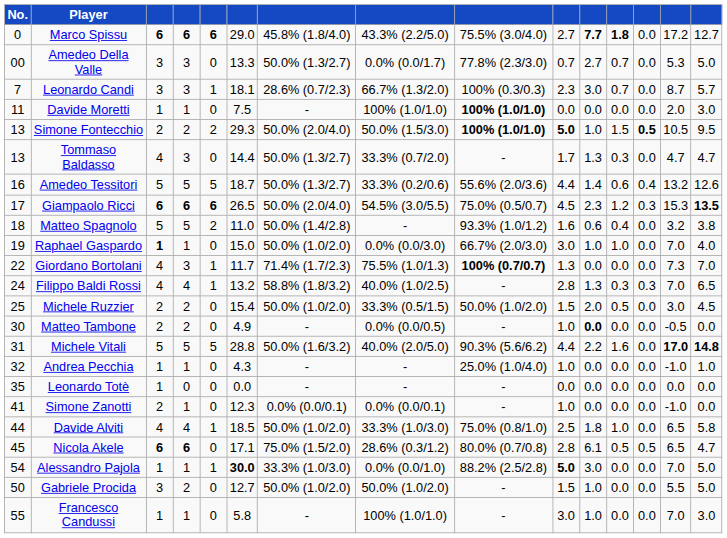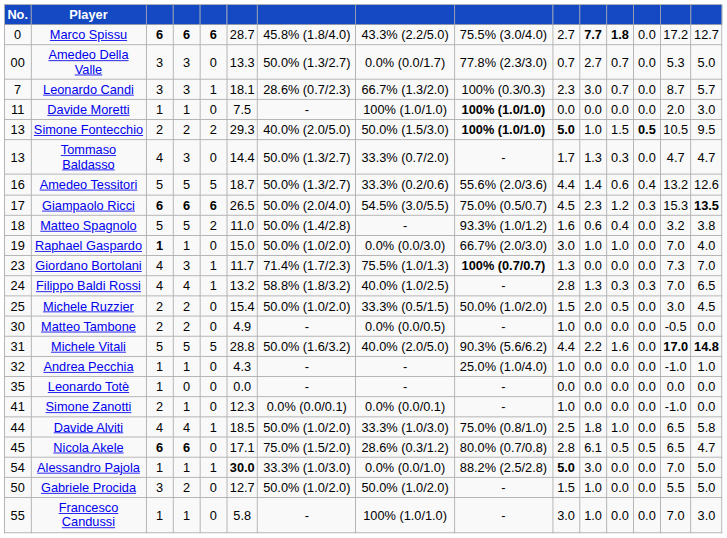 <table class="wikitable sortable" style="text-align:center; font-size:95%">
 <tr>
 <th style="background: #1549C3; color:#ffffff" scope="col">No.</th>
 <th style="background: #1549C3; color:#ffffff" scope="col" width="130">Player</th>
 <th style="background: #1549C3; color:#ffffff" scope="col" width="25px"></th>
 <th style="background: #1549C3; color:#ffffff" scope="col" width="25px"></th>
 <th style="background: #1549C3; color:#ffffff" scope="col" width="25px"></th>
 <th style="background: #1549C3; color:#ffffff" scope="col" width="25px"></th>
 <th style="background: #1549C3; color:#ffffff" scope="col" width="110px"></th>
 <th style="background: #1549C3; color:#ffffff" scope="col" width="110px"></th>
 <th style="background: #1549C3; color:#ffffff" scope="col" width="110px"></th>
 <th style="background: #1549C3; color:#ffffff" scope="col" width="25px"></th>
 <th style="background: #1549C3; color:#ffffff" scope="col" width="25px"></th>
 <th style="background: #1549C3; color:#ffffff" scope="col" width="25px"></th>
 <th style="background: #1549C3; color:#ffffff" scope="col" width="25px"></th>
 <th style="background: #1549C3; color:#ffffff" scope="col" width="25px"></th>
 <th style="background: #1549C3; color:#ffffff" scope="col" width="25px"></th>
 </tr>
 <tr>
 <td>0</td>
 <td><a href='#'>Marco Spissu</a></td>
 <td><strong>6</strong></td>
 <td><strong>6</strong></td>
 <td><strong>6</strong></td>
-<td>29.0</td>
+<td>28.7</td>
 <td>45.8% (1.8/4.0)</td>
 <td>43.3% (2.2/5.0)</td>
 <td>75.5% (3.0/4.0)</td>
 <td>2.7</td>
 <td><strong>7.7</strong></td>
 <td><strong>1.8</strong></td>
 <td>0.0</td>
 <td>17.2</td>
 <td>12.7</td>
 </tr>
 <tr>
 <td>00</td>
 <td><a href='#'>Amedeo Della Valle</a></td>
 <td>3</td>
 <td>3</td>
 <td>0</td>
 <td>13.3</td>
 <td>50.0% (1.3/2.7)</td>
 <td>0.0% (0.0/1.7)</td>
 <td>77.8% (2.3/3.0)</td>
 <td>0.7</td>
 <td>2.7</td>
 <td>0.7</td>
 <td>0.0</td>
 <td>5.3</td>
 <td>5.0</td>
 </tr>
 <tr>
 <td>7</td>
 <td><a href='#'>Leonardo Candi</a></td>
 <td>3</td>
 <td>3</td>
 <td>1</td>
 <td>18.1</td>
 <td>28.6% (0.7/2.3)</td>
 <td>66.7% (1.3/2.0)</td>
 <td>100% (0.3/0.3)</td>
 <td>2.3</td>
 <td>3.0</td>
 <td>0.7</td>
 <td>0.0</td>
 <td>8.7</td>
 <td>5.7</td>
 </tr>
 <tr>
 <td>11</td>
 <td><a href='#'>Davide Moretti</a></td>
 <td>1</td>
 <td>1</td>
 <td>0</td>
 <td>7.5</td>
 <td>-</td>
 <td>100% (1.0/1.0)</td>
 <td><strong>100% (1.0/1.0)</strong></td>
 <td>0.0</td>
 <td>0.0</td>
 <td>0.0</td>
 <td>0.0</td>
 <td>2.0</td>
 <td>3.0</td>
 </tr>
 <tr>
 <td>13</td>
 <td><a href='#'>Simone Fontecchio</a></td>
 <td>2</td>
 <td>2</td>
 <td>2</td>
 <td>29.3</td>
-<td>50.0% (2.0/4.0)</td>
+<td>40.0% (2.0/5.0)</td>
 <td>50.0% (1.5/3.0)</td>
 <td><strong>100% (1.0/1.0)</strong></td>
 <td><strong>5.0</strong></td>
 <td>1.0</td>
 <td>1.5</td>
 <td><strong>0.5</strong></td>
 <td>10.5</td>
 <td>9.5</td>
 </tr>
 <tr>
 <td>13</td>
 <td><a href='#'>Tommaso Baldasso</a></td>
 <td>4</td>
 <td>3</td>
 <td>0</td>
 <td>14.4</td>
 <td>50.0% (1.3/2.7)</td>
 <td>33.3% (0.7/2.0)</td>
 <td>-</td>
 <td>1.7</td>
 <td>1.3</td>
 <td>0.3</td>
 <td>0.0</td>
 <td>4.7</td>
 <td>4.7</td>
 </tr>
 <tr>
 <td>16</td>
 <td><a href='#'>Amedeo Tessitori</a></td>
 <td>5</td>
 <td>5</td>
 <td>5</td>
 <td>18.7</td>
 <td>50.0% (1.3/2.7)</td>
 <td>33.3% (0.2/0.6)</td>
 <td>55.6% (2.0/3.6)</td>
 <td>4.4</td>
 <td>1.4</td>
 <td>0.6</td>
 <td>0.4</td>
 <td>13.2</td>
 <td>12.6</td>
 </tr>
 <tr>
 <td>17</td>
 <td><a href='#'>Giampaolo Ricci</a></td>
 <td><strong>6</strong></td>
 <td><strong>6</strong></td>
 <td><strong>6</strong></td>
 <td>26.5</td>
 <td>50.0% (2.0/4.0)</td>
 <td>54.5% (3.0/5.5)</td>
 <td>75.0% (0.5/0.7)</td>
 <td>4.5</td>
 <td>2.3</td>
 <td>1.2</td>
 <td>0.3</td>
 <td>15.3</td>
 <td><strong>13.5</strong></td>
 </tr>
 <tr>
 <td>18</td>
 <td><a href='#'>Matteo Spagnolo</a></td>
 <td>5</td>
 <td>5</td>
 <td>2</td>
 <td>11.0</td>
 <td>50.0% (1.4/2.8)</td>
 <td>-</td>
 <td>93.3% (1.0/1.2)</td>
 <td>1.6</td>
 <td>0.6</td>
 <td>0.4</td>
 <td>0.0</td>
 <td>3.2</td>
 <td>3.8</td>
 </tr>
 <tr>
 <td>19</td>
 <td><a href='#'>Raphael Gaspardo</a></td>
 <td><strong>1</strong></td>
 <td>1</td>
 <td>0</td>
 <td>15.0</td>
 <td>50.0% (1.0/2.0)</td>
 <td>0.0% (0.0/3.0)</td>
 <td>66.7% (2.0/3.0)</td>
 <td>3.0</td>
 <td>1.0</td>
 <td>1.0</td>
 <td>0.0</td>
 <td>7.0</td>
 <td>4.0</td>
 </tr>
 <tr>
-<td>22</td>
+<td>23</td>
 <td><a href='#'>Giordano Bortolani</a></td>
 <td>4</td>
 <td>3</td>
 <td>1</td>
 <td>11.7</td>
 <td>71.4% (1.7/2.3)</td>
 <td>75.5% (1.0/1.3)</td>
 <td><strong>100% (0.7/0.7)</strong></td>
 <td>1.3</td>
 <td>0.0</td>
 <td>0.0</td>
 <td>0.0</td>
 <td>7.3</td>
 <td>7.0</td>
 </tr>
 <tr>
 <td>24</td>
 <td><a href='#'>Filippo Baldi Rossi</a></td>
 <td>4</td>
 <td>4</td>
 <td>1</td>
 <td>13.2</td>
 <td>58.8% (1.8/3.2)</td>
 <td>40.0% (1.0/2.5)</td>
 <td>-</td>
 <td>2.8</td>
 <td>1.3</td>
 <td>0.3</td>
 <td>0.3</td>
 <td>7.0</td>
 <td>6.5</td>
 </tr>
 <tr>
 <td>25</td>
 <td><a href='#'>Michele Ruzzier</a></td>
 <td>2</td>
 <td>2</td>
 <td>0</td>
 <td>15.4</td>
 <td>50.0% (1.0/2.0)</td>
 <td>33.3% (0.5/1.5)</td>
 <td>50.0% (1.0/2.0)</td>
 <td>1.5</td>
 <td>2.0</td>
 <td>0.5</td>
 <td>0.0</td>
 <td>3.0</td>
 <td>4.5</td>
 </tr>
 <tr>
 <td>30</td>
 <td><a href='#'>Matteo Tambone</a></td>
 <td>2</td>
 <td>2</td>
 <td>0</td>
 <td>4.9</td>
 <td>-</td>
 <td>0.0% (0.0/0.5)</td>
 <td>-</td>
 <td>1.0</td>
-<td><strong>0.0</strong></td>
+<td>0.0</td>
 <td>0.0</td>
 <td>0.0</td>
 <td>-0.5</td>
 <td>0.0</td>
 </tr>
 <tr>
 <td>31</td>
 <td><a href='#'>Michele Vitali</a></td>
 <td>5</td>
 <td>5</td>
 <td>5</td>
 <td>28.8</td>
 <td>50.0% (1.6/3.2)</td>
 <td>40.0% (2.0/5.0)</td>
 <td>90.3% (5.6/6.2)</td>
 <td>4.4</td>
 <td>2.2</td>
 <td>1.6</td>
 <td>0.0</td>
 <td><strong>17.0</strong></td>
 <td><strong>14.8</strong></td>
 </tr>
 <tr>
 <td>32</td>
 <td><a href='#'>Andrea Pecchia</a></td>
 <td>1</td>
 <td>1</td>
 <td>0</td>
 <td>4.3</td>
 <td>-</td>
 <td>-</td>
 <td>25.0% (1.0/4.0)</td>
 <td>1.0</td>
 <td>0.0</td>
 <td>0.0</td>
 <td>0.0</td>
 <td>-1.0</td>
 <td>1.0</td>
 </tr>
 <tr>
 <td>35</td>
 <td><a href='#'>Leonardo Totè</a></td>
 <td>1</td>
 <td>0</td>
 <td>0</td>
 <td>0.0</td>
 <td>-</td>
 <td>-</td>
 <td>-</td>
 <td>0.0</td>
 <td>0.0</td>
 <td>0.0</td>
 <td>0.0</td>
 <td>0.0</td>
 <td>0.0</td>
 </tr>
 <tr>
 <td>41</td>
 <td><a href='#'>Simone Zanotti</a></td>
 <td>2</td>
 <td>1</td>
 <td>0</td>
 <td>12.3</td>
 <td>0.0% (0.0/0.1)</td>
 <td>0.0% (0.0/0.1)</td>
 <td>-</td>
 <td>1.0</td>
 <td>0.0</td>
 <td>0.0</td>
 <td>0.0</td>
 <td>-1.0</td>
 <td>0.0</td>
 </tr>
 <tr>
 <td>44</td>
 <td><a href='#'>Davide Alviti</a></td>
 <td>4</td>
 <td>4</td>
 <td>1</td>
 <td>18.5</td>
 <td>50.0% (1.0/2.0)</td>
 <td>33.3% (1.0/3.0)</td>
 <td>75.0% (0.8/1.0)</td>
 <td>2.5</td>
 <td>1.8</td>
 <td>1.0</td>
 <td>0.0</td>
 <td>6.5</td>
 <td>5.8</td>
 </tr>
 <tr>
 <td>45</td>
 <td><a href='#'>Nicola Akele</a></td>
 <td><strong>6</strong></td>
 <td><strong>6</strong></td>
 <td>0</td>
 <td>17.1</td>
 <td>75.0% (1.5/2.0)</td>
 <td>28.6% (0.3/1.2)</td>
 <td>80.0% (0.7/0.8)</td>
 <td>2.8</td>
 <td>6.1</td>
 <td>0.5</td>
 <td>0.5</td>
 <td>6.5</td>
 <td>4.7</td>
 </tr>
 <tr>
 <td>54</td>
 <td><a href='#'>Alessandro Pajola</a></td>
 <td>1</td>
 <td>1</td>
 <td>1</td>
 <td><strong>30.0</strong></td>
 <td>33.3% (1.0/3.0)</td>
 <td>0.0% (0.0/1.0)</td>
 <td>88.2% (2.5/2.8)</td>
 <td><strong>5.0</strong></td>
 <td>3.0</td>
 <td>0.0</td>
 <td>0.0</td>
 <td>7.0</td>
 <td>5.0</td>
 </tr>
 <tr>
 <td>50</td>
 <td><a href='#'>Gabriele Procida</a></td>
 <td>3</td>
 <td>2</td>
 <td>0</td>
 <td>12.7</td>
 <td>50.0% (1.0/2.0)</td>
 <td>50.0% (1.0/2.0)</td>
 <td>-</td>
 <td>1.5</td>
 <td>1.0</td>
 <td>0.0</td>
 <td>0.0</td>
 <td>5.5</td>
 <td>5.0</td>
 </tr>
 <tr>
 <td>55</td>
 <td><a href='#'>Francesco Candussi</a></td>
 <td>1</td>
 <td>1</td>
 <td>0</td>
 <td>5.8</td>
 <td>-</td>
 <td>100% (1.0/1.0)</td>
 <td>-</td>
 <td>3.0</td>
 <td>1.0</td>
 <td>0.0</td>
 <td>0.0</td>
 <td>7.0</td>
 <td>3.0</td>
 </tr>
 </table>
